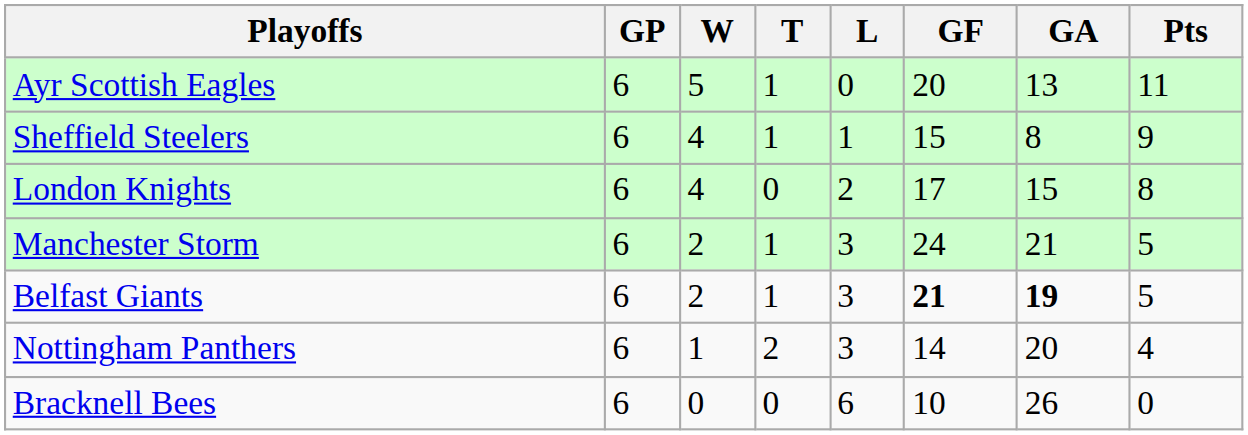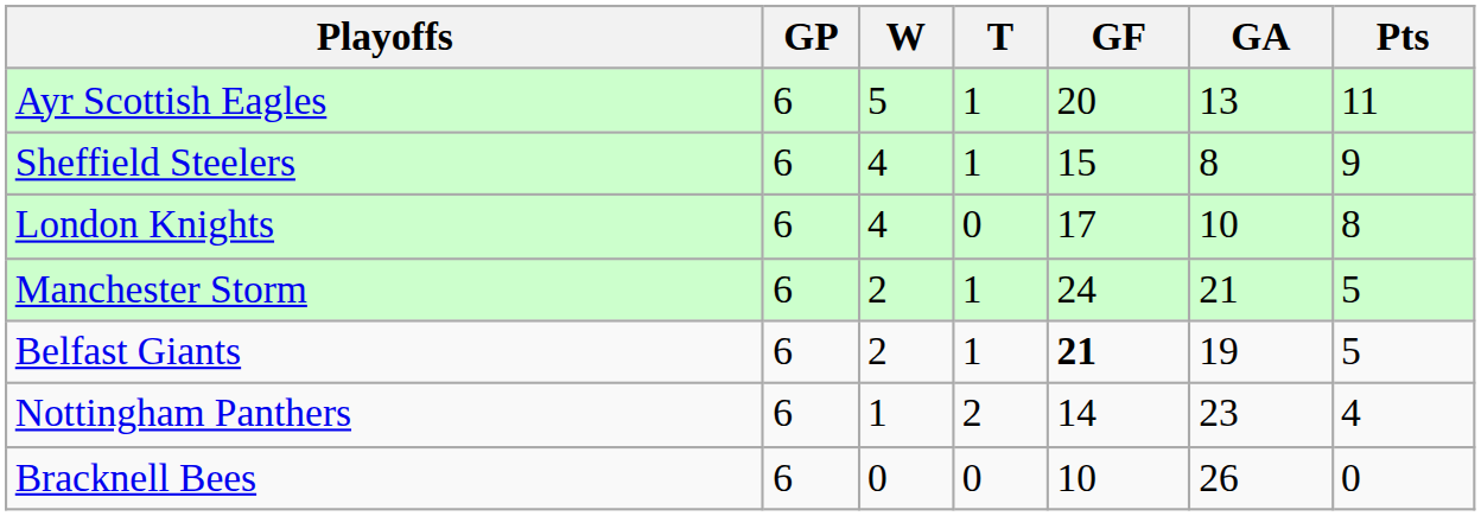 <table class="wikitable">
 <tr>
 <th width="40%">Playoffs</th>
 <th width="5%">GP</th>
 <th width="5%">W</th>
 <th width="5%">T</th>
-<th width="5%">L</th>
 <th width="7.5%">GF</th>
 <th width="7.5%">GA</th>
 <th width="7.5%">Pts</th>
 </tr>
 <tr bgcolor="#CCFFCC">
 <td><a href='#'>Ayr Scottish Eagles</a></td>
 <td>6</td>
 <td>5</td>
 <td>1</td>
-<td>0</td>
 <td>20</td>
 <td>13</td>
 <td>11</td>
 </tr>
 <tr bgcolor="#CCFFCC">
 <td><a href='#'>Sheffield Steelers</a></td>
 <td>6</td>
 <td>4</td>
-<td>1</td>
 <td>1</td>
 <td>15</td>
 <td>8</td>
 <td>9</td>
 </tr>
 <tr bgcolor="#CCFFCC">
 <td><a href='#'>London Knights</a></td>
 <td>6</td>
 <td>4</td>
 <td>0</td>
-<td>2</td>
 <td>17</td>
-<td>15</td>
+<td>10</td>
 <td>8</td>
 </tr>
 <tr bgcolor="#CCFFCC">
 <td><a href='#'>Manchester Storm</a></td>
 <td>6</td>
 <td>2</td>
 <td>1</td>
-<td>3</td>
 <td>24</td>
 <td>21</td>
 <td>5</td>
 </tr>
 <tr>
 <td><a href='#'>Belfast Giants</a></td>
 <td>6</td>
 <td>2</td>
 <td>1</td>
-<td>3</td>
 <td><strong>21</strong></td>
-<td><strong>19</strong></td>
+<td>19</td>
 <td>5</td>
 </tr>
 <tr>
 <td><a href='#'>Nottingham Panthers</a></td>
 <td>6</td>
 <td>1</td>
 <td>2</td>
-<td>3</td>
 <td>14</td>
-<td>20</td>
+<td>23</td>
 <td>4</td>
 </tr>
 <tr>
 <td><a href='#'>Bracknell Bees</a></td>
 <td>6</td>
 <td>0</td>
 <td>0</td>
-<td>6</td>
 <td>10</td>
 <td>26</td>
 <td>0</td>
 </tr>
 </table>
